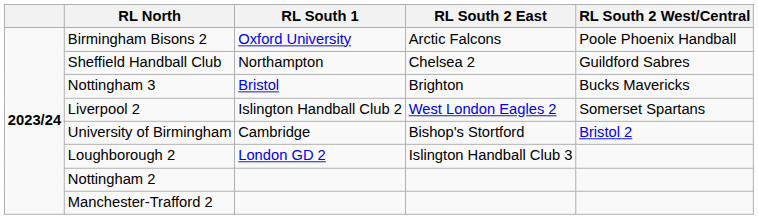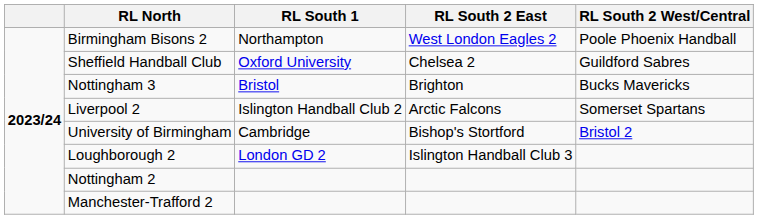 <table class="wikitable">
 <tr>
 <th></th>
 <th>RL North</th>
 <th>RL South 1</th>
 <th>RL South 2 East</th>
 <th>RL South 2 West/Central</th>
 </tr>
 <tr>
 <td rowspan="8"><strong>2023/24</strong></td>
 <td>Birmingham Bisons 2</td>
-<td><a href='#'>Oxford University</a></td>
-<td>Arctic Falcons</td>
+<td>Northampton</td>
+<td><a href='#'>West London Eagles 2</a></td>
 <td>Poole Phoenix Handball</td>
 </tr>
 <tr>
 <td>Sheffield Handball Club</td>
-<td>Northampton</td>
+<td><a href='#'>Oxford University</a></td>
 <td>Chelsea 2</td>
 <td>Guildford Sabres</td>
 </tr>
 <tr>
 <td>Nottingham 3</td>
 <td><a href='#'>Bristol</a></td>
 <td>Brighton</td>
 <td>Bucks Mavericks</td>
 </tr>
 <tr>
 <td>Liverpool 2</td>
 <td>Islington Handball Club 2</td>
-<td><a href='#'>West London Eagles 2</a></td>
+<td>Arctic Falcons</td>
 <td>Somerset Spartans</td>
 </tr>
 <tr>
 <td>University of Birmingham</td>
 <td>Cambridge</td>
 <td>Bishop's Stortford</td>
 <td><a href='#'>Bristol 2</a></td>
 </tr>
 <tr>
 <td>Loughborough 2</td>
 <td><a href='#'>London GD 2</a></td>
 <td>Islington Handball Club 3</td>
 <td></td>
 </tr>
 <tr>
 <td>Nottingham 2</td>
 <td></td>
 <td></td>
 <td></td>
 </tr>
 <tr>
 <td>Manchester-Trafford 2</td>
 <td></td>
 <td></td>
 <td></td>
 </tr>
 </table>
